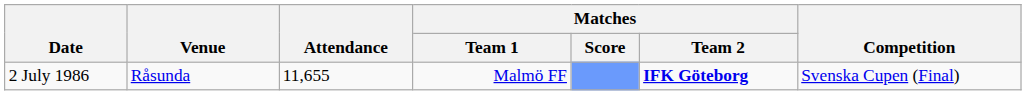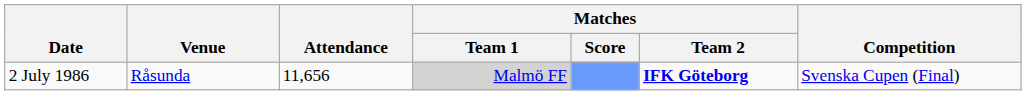 <table class="wikitable" style="font-size:90%">
 <tr>
 <th rowspan="2" valign="bottom" width="95">Date</th>
 <th rowspan="2" valign="bottom" width="120">Venue</th>
 <th rowspan="2" valign="bottom" width="105">Attendance</th>
 <th colspan="3" width="270">Matches</th>
 <th rowspan="2" valign="bottom" width="180">Competition</th>
 </tr>
 <tr>
 <th width="125">Team 1</th>
 <th width="50">Score</th>
 <th width="125">Team 2</th>
 </tr>
 <tr>
 <td>2 July 1986</td>
 <td><a href='#'>Råsunda</a></td>
-<td>11,655</td>
-<td align="right"><a href='#'>Malmö FF</a></td>
+<td>11,656</td>
+<td align="right" style="background: lightgrey;"><a href='#'>Malmö FF</a></td>
 <td bgcolor=#6A9AFC></td>
 <td align="left"><strong><a href='#'>IFK Göteborg</a></strong></td>
 <td><a href='#'>Svenska Cupen</a> (<a href='#'>Final</a>)</td>
 </tr>
 </table>
